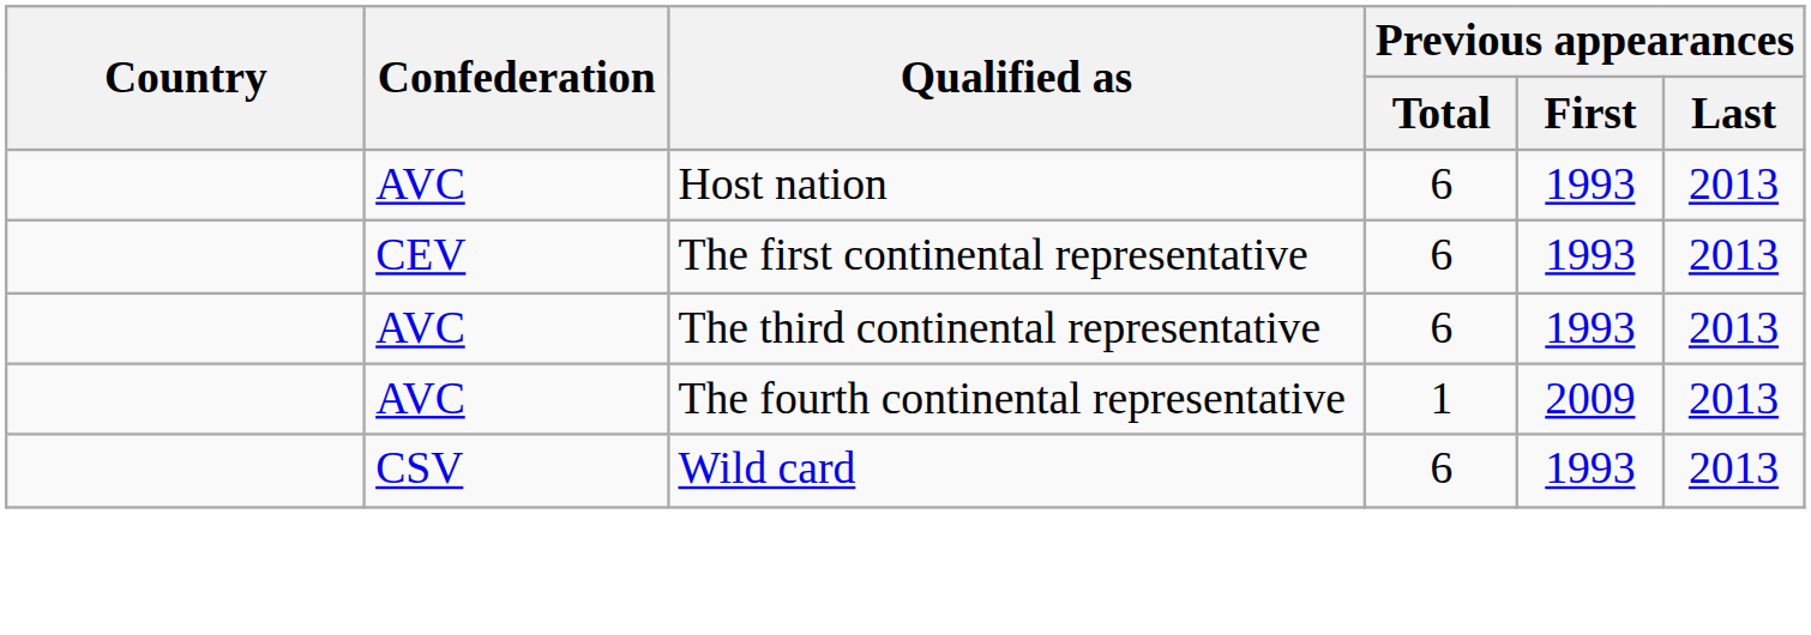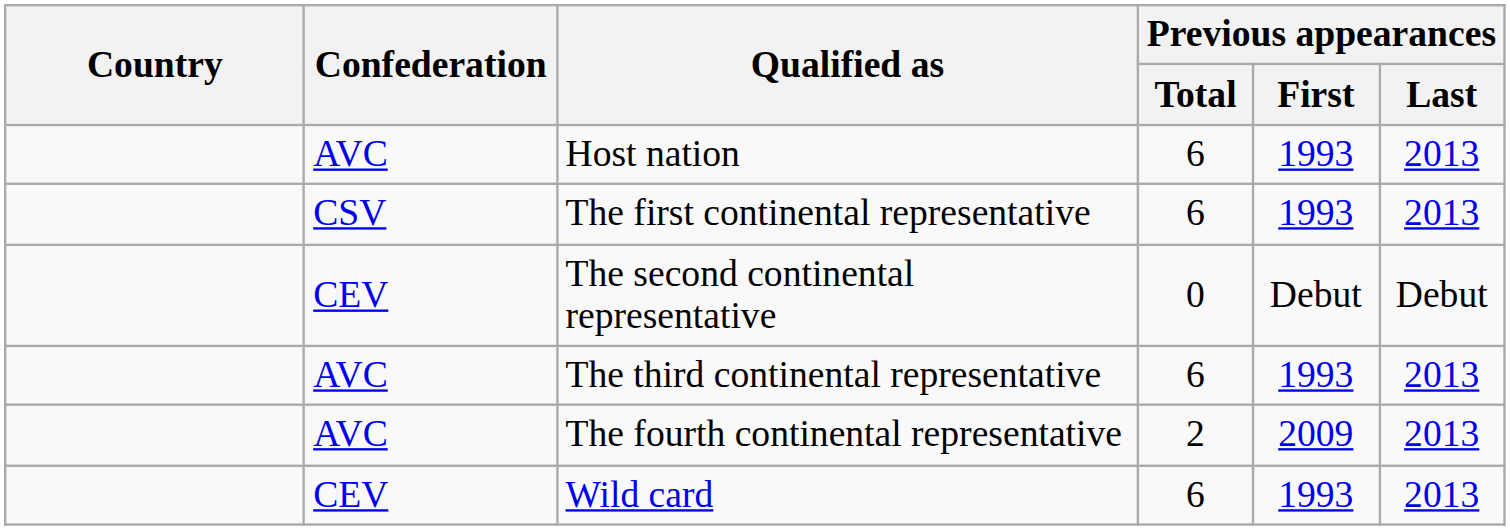 <table class="wikitable sortable">
 <tr>
 <th rowspan=2 style="width:120px;">Country</th>
 <th rowspan=2 style="width:100px;">Confederation</th>
 <th rowspan=2 style="width:240px;">Qualified as</th>
 <th colspan=3>Previous appearances</th>
 </tr>
 <tr>
 <th>Total</th>
 <th>First</th>
 <th>Last</th>
 </tr>
 <tr>
 <td></td>
 <td><a href='#'>AVC</a></td>
 <td>Host nation</td>
 <td align=center>6</td>
 <td align=center><a href='#'>1993</a></td>
 <td align=center><a href='#'>2013</a></td>
 </tr>
 <tr>
 <td></td>
-<td><a href='#'>CEV</a></td>
+<td><a href='#'>CSV</a></td>
 <td>The first continental representative</td>
 <td align=center>6</td>
 <td align=center><a href='#'>1993</a></td>
 <td align=center><a href='#'>2013</a></td>
+</tr>
+<tr>
+<td></td>
+<td><a href='#'>CEV</a></td>
+<td>The second continental representative</td>
+<td align=center>0</td>
+<td align=center>Debut</td>
+<td align=center>Debut</td>
 </tr>
 <tr>
 <td></td>
 <td><a href='#'>AVC</a></td>
 <td>The third continental representative</td>
 <td align=center>6</td>
 <td align=center><a href='#'>1993</a></td>
 <td align=center><a href='#'>2013</a></td>
 </tr>
 <tr>
 <td></td>
 <td><a href='#'>AVC</a></td>
 <td>The fourth continental representative</td>
-<td align=center>1</td>
+<td align=center>2</td>
 <td align=center><a href='#'>2009</a></td>
 <td align=center><a href='#'>2013</a></td>
 </tr>
 <tr>
 <td></td>
-<td><a href='#'>CSV</a></td>
+<td><a href='#'>CEV</a></td>
 <td><a href='#'>Wild card</a></td>
 <td align=center>6</td>
 <td align=center><a href='#'>1993</a></td>
 <td align=center><a href='#'>2013</a></td>
 </tr>
 </table>
